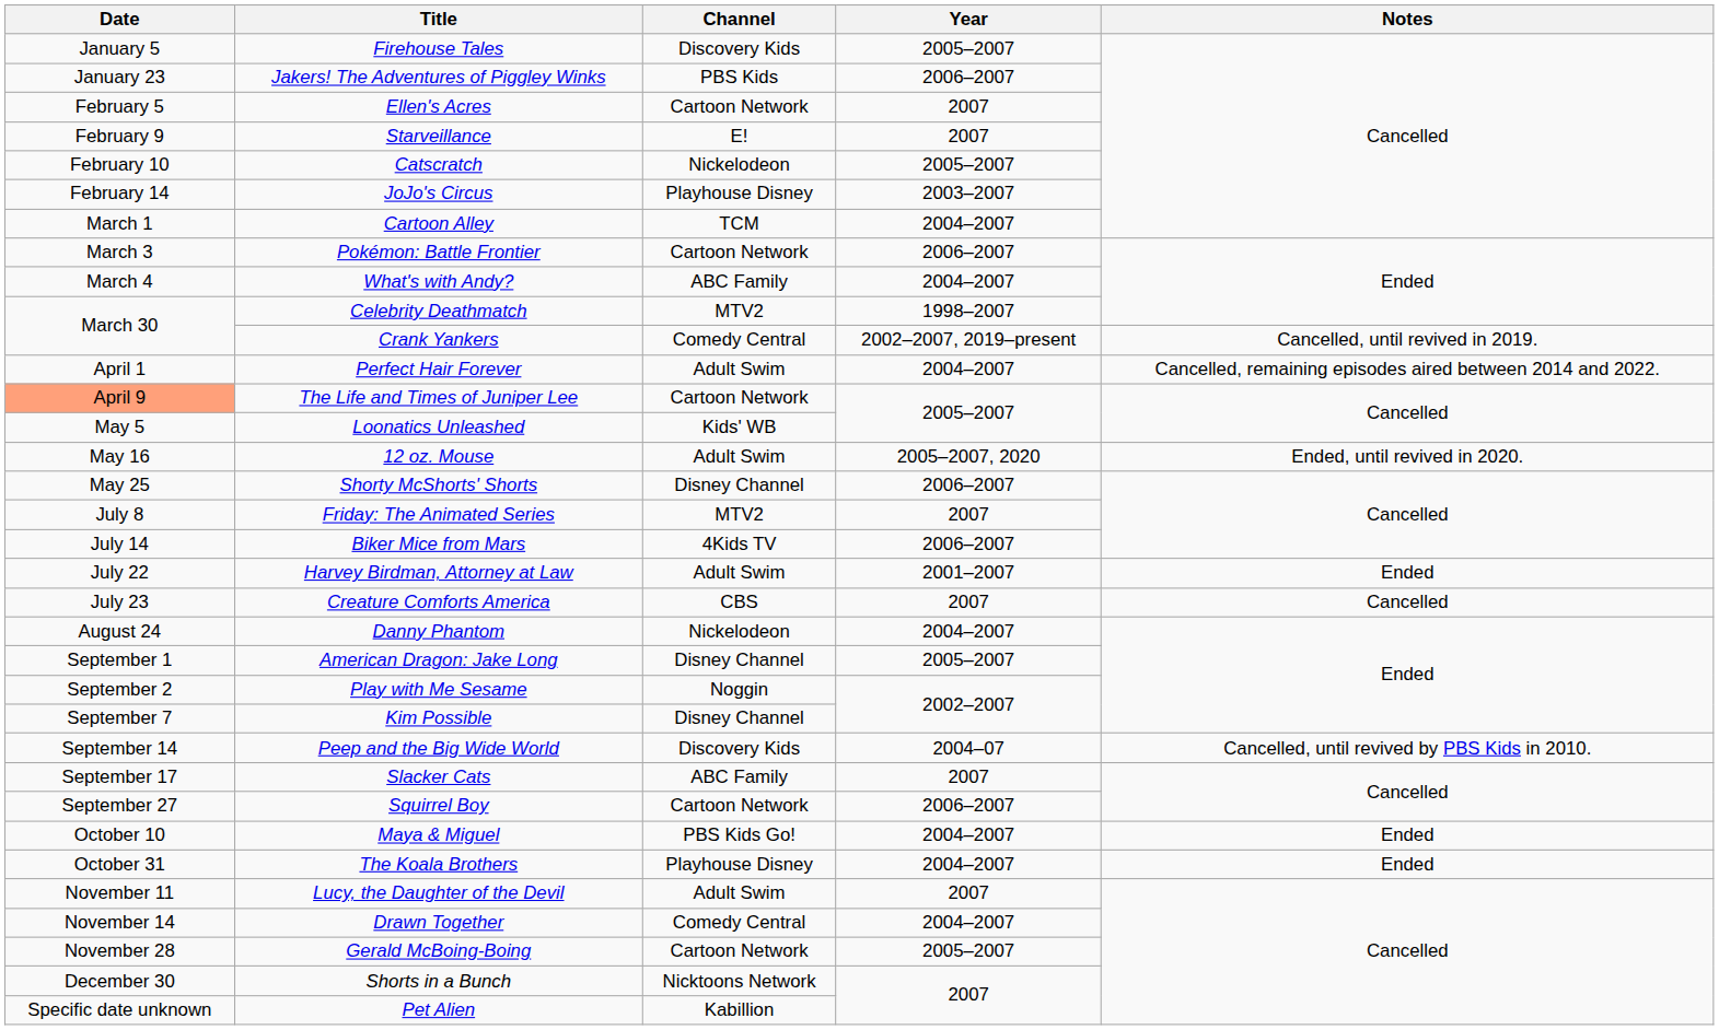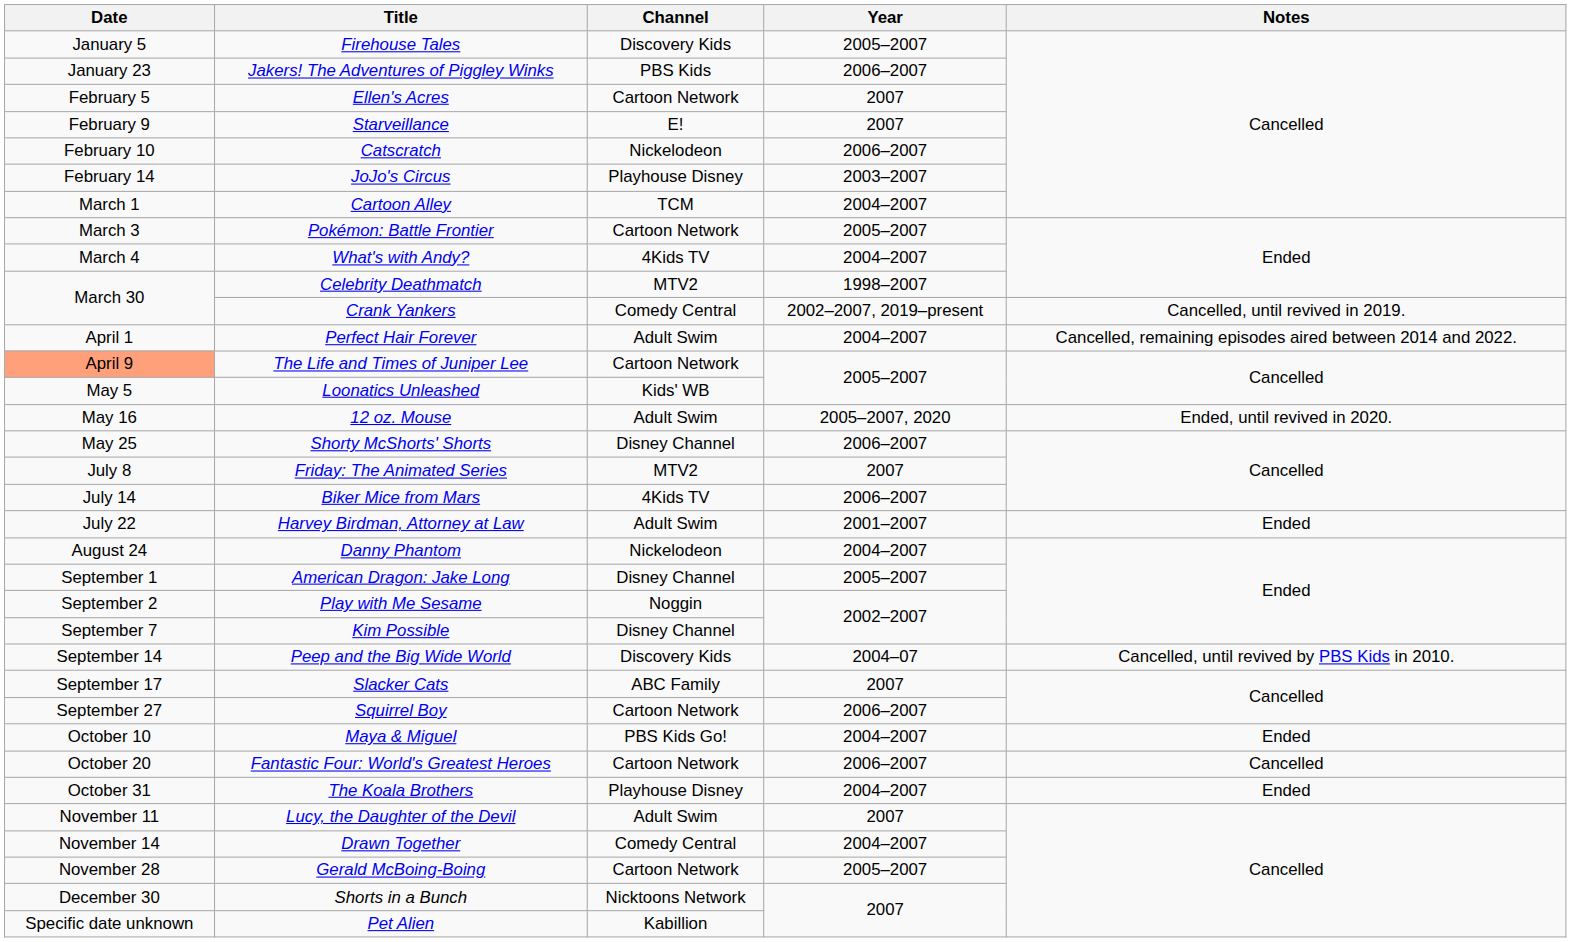 <table class="wikitable sortable" style="text-align: center" width="75%">
 <tr>
 <th scope="col">Date</th>
 <th scope="col">Title</th>
 <th scope="col">Channel</th>
 <th scope="col">Year</th>
 <th scope="col">Notes</th>
 </tr>
 <tr>
 <td>January 5</td>
 <td><em><a href='#'>Firehouse Tales</a></em></td>
 <td>Discovery Kids</td>
 <td>2005–2007</td>
 <td rowspan=7>Cancelled</td>
 </tr>
 <tr>
 <td>January 23</td>
 <td><em><a href='#'>Jakers! The Adventures of Piggley Winks</a></em></td>
 <td>PBS Kids</td>
 <td>2006–2007</td>
 </tr>
 <tr>
 <td>February 5</td>
 <td><em><a href='#'>Ellen's Acres</a></em></td>
 <td>Cartoon Network</td>
 <td>2007</td>
 </tr>
 <tr>
 <td>February 9</td>
 <td><em><a href='#'>Starveillance</a></em></td>
 <td>E!</td>
 <td>2007</td>
 </tr>
 <tr>
 <td>February 10</td>
 <td><em><a href='#'>Catscratch</a></em></td>
 <td>Nickelodeon</td>
-<td>2005–2007</td>
+<td>2006–2007</td>
 </tr>
 <tr>
 <td>February 14</td>
 <td><em><a href='#'>JoJo's Circus</a></em></td>
 <td>Playhouse Disney</td>
 <td>2003–2007</td>
 </tr>
 <tr>
 <td>March 1</td>
 <td><em><a href='#'>Cartoon Alley</a></em></td>
 <td>TCM</td>
 <td>2004–2007</td>
 </tr>
 <tr>
 <td>March 3</td>
 <td><em><a href='#'>Pokémon: Battle Frontier</a></em></td>
 <td>Cartoon Network</td>
-<td>2006–2007</td>
+<td>2005–2007</td>
 <td rowspan=3>Ended</td>
 </tr>
 <tr>
 <td>March 4</td>
 <td><em><a href='#'>What's with Andy?</a></em></td>
-<td>ABC Family</td>
+<td>4Kids TV</td>
 <td>2004–2007</td>
 </tr>
 <tr>
 <td rowspan=2>March 30</td>
 <td><em><a href='#'>Celebrity Deathmatch</a></em></td>
 <td>MTV2</td>
 <td>1998–2007</td>
 </tr>
 <tr>
 <td><em><a href='#'>Crank Yankers</a></em></td>
 <td>Comedy Central</td>
 <td>2002–2007, 2019–present</td>
 <td>Cancelled, until revived in 2019.</td>
 </tr>
 <tr>
 <td>April 1</td>
 <td><em><a href='#'>Perfect Hair Forever</a></em></td>
 <td>Adult Swim</td>
 <td>2004–2007</td>
 <td>Cancelled, remaining episodes aired between 2014 and 2022.</td>
 </tr>
 <tr>
 <td style="background: lightsalmon;">April 9</td>
 <td><em><a href='#'>The Life and Times of Juniper Lee</a></em></td>
 <td>Cartoon Network</td>
 <td rowspan=2>2005–2007</td>
 <td rowspan=2>Cancelled</td>
 </tr>
 <tr>
 <td>May 5</td>
 <td><em><a href='#'>Loonatics Unleashed</a></em></td>
 <td>Kids' WB</td>
 </tr>
 <tr>
 <td>May 16</td>
 <td><em><a href='#'>12 oz. Mouse</a></em></td>
 <td>Adult Swim</td>
 <td>2005–2007, 2020</td>
 <td>Ended, until revived in 2020.</td>
 </tr>
 <tr>
 <td>May 25</td>
 <td><em><a href='#'>Shorty McShorts' Shorts</a></em></td>
 <td>Disney Channel</td>
 <td>2006–2007</td>
 <td rowspan=3>Cancelled</td>
 </tr>
 <tr>
 <td>July 8</td>
 <td><em><a href='#'>Friday: The Animated Series</a></em></td>
 <td>MTV2</td>
 <td>2007</td>
 </tr>
 <tr>
 <td>July 14</td>
 <td><em><a href='#'>Biker Mice from Mars</a></em></td>
 <td>4Kids TV</td>
 <td>2006–2007</td>
 </tr>
 <tr>
 <td>July 22</td>
 <td><em><a href='#'>Harvey Birdman, Attorney at Law</a></em></td>
 <td>Adult Swim</td>
 <td>2001–2007</td>
 <td>Ended</td>
 </tr>
 <tr>
-<td>July 23</td>
-<td><em><a href='#'>Creature Comforts America</a></em></td>
-<td>CBS</td>
-<td>2007</td>
-<td>Cancelled</td>
-</tr>
-<tr>
 <td>August 24</td>
 <td><em><a href='#'>Danny Phantom</a></em></td>
 <td>Nickelodeon</td>
 <td>2004–2007</td>
 <td rowspan=4>Ended</td>
 </tr>
 <tr>
 <td>September 1</td>
 <td><em><a href='#'>American Dragon: Jake Long</a></em></td>
 <td>Disney Channel</td>
 <td>2005–2007</td>
 </tr>
 <tr>
 <td>September 2</td>
 <td><em><a href='#'>Play with Me Sesame</a></em></td>
 <td>Noggin</td>
 <td rowspan=2>2002–2007</td>
 </tr>
 <tr>
 <td>September 7</td>
 <td><em><a href='#'>Kim Possible</a></em></td>
 <td>Disney Channel</td>
 </tr>
 <tr>
 <td>September 14</td>
 <td><em><a href='#'>Peep and the Big Wide World</a></em></td>
 <td>Discovery Kids</td>
 <td>2004–07</td>
 <td>Cancelled, until revived by <a href='#'>PBS Kids</a> in 2010.</td>
 </tr>
 <tr>
 <td>September 17</td>
 <td><em><a href='#'>Slacker Cats</a></em></td>
 <td>ABC Family</td>
 <td>2007</td>
 <td rowspan=2>Cancelled</td>
 </tr>
 <tr>
 <td>September 27</td>
 <td><em><a href='#'>Squirrel Boy</a></em></td>
 <td>Cartoon Network</td>
 <td>2006–2007</td>
 </tr>
 <tr>
 <td>October 10</td>
 <td><em><a href='#'>Maya & Miguel</a></em></td>
 <td>PBS Kids Go!</td>
 <td>2004–2007</td>
 <td>Ended</td>
 </tr>
 <tr>
+<td>October 20</td>
+<td><em><a href='#'>Fantastic Four: World's Greatest Heroes</a></em></td>
+<td>Cartoon Network</td>
+<td>2006–2007</td>
+<td>Cancelled</td>
+</tr>
+<tr>
 <td>October 31</td>
 <td><em><a href='#'>The Koala Brothers</a></em></td>
 <td>Playhouse Disney</td>
 <td>2004–2007</td>
 <td>Ended</td>
 </tr>
 <tr>
 <td>November 11</td>
 <td><em><a href='#'>Lucy, the Daughter of the Devil</a></em></td>
 <td>Adult Swim</td>
 <td>2007</td>
 <td rowspan=5>Cancelled</td>
 </tr>
 <tr>
 <td>November 14</td>
 <td><em><a href='#'>Drawn Together</a></em></td>
 <td>Comedy Central</td>
 <td>2004–2007</td>
 </tr>
 <tr>
 <td>November 28</td>
 <td><em><a href='#'>Gerald McBoing-Boing</a></em></td>
 <td>Cartoon Network</td>
 <td>2005–2007</td>
 </tr>
 <tr>
 <td>December 30</td>
 <td><em>Shorts in a Bunch</em></td>
 <td>Nicktoons Network</td>
 <td rowspan=2>2007</td>
 </tr>
 <tr>
 <td>Specific date unknown</td>
 <td><em><a href='#'>Pet Alien</a></em></td>
 <td>Kabillion</td>
 </tr>
 </table>
